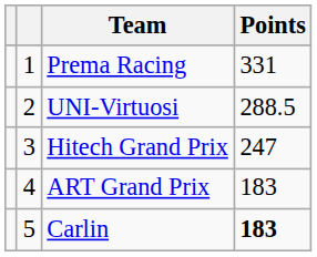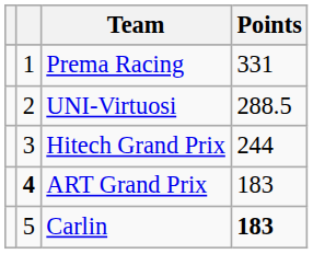 <table class="wikitable" style="font-size: 85%;">
 <tr>
 <th></th>
 <th></th>
 <th>Team</th>
 <th>Points</th>
 </tr>
 <tr>
 <td align="left"></td>
 <td align="center">1</td>
 <td> <a href='#'>Prema Racing</a></td>
 <td>331</td>
 </tr>
 <tr>
 <td align="left"></td>
 <td align="center">2</td>
 <td> <a href='#'>UNI-Virtuosi</a></td>
 <td>288.5</td>
 </tr>
 <tr>
 <td align="left"></td>
 <td align="center">3</td>
 <td> <a href='#'>Hitech Grand Prix</a></td>
-<td>247</td>
+<td>244</td>
 </tr>
 <tr>
 <td align="left"></td>
-<td align="center">4</td>
+<td align="center"><strong>4</strong></td>
 <td> <a href='#'>ART Grand Prix</a></td>
 <td>183</td>
 </tr>
 <tr>
 <td align="left"></td>
 <td align="center">5</td>
 <td> <a href='#'>Carlin</a></td>
 <td><strong>183</strong></td>
 </tr>
 </table>
